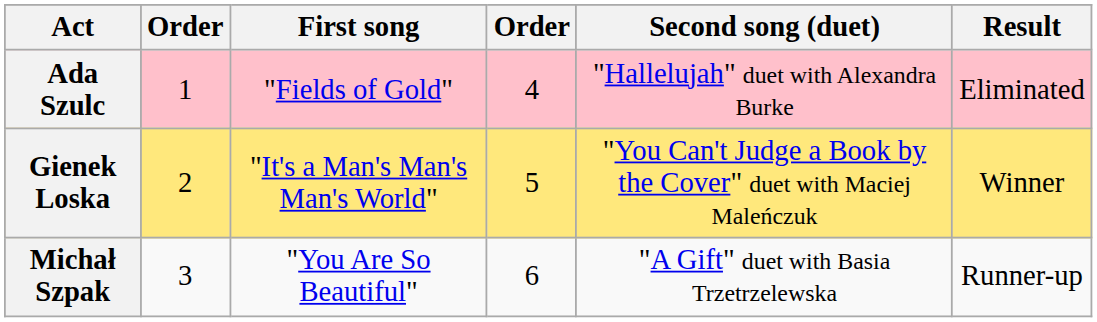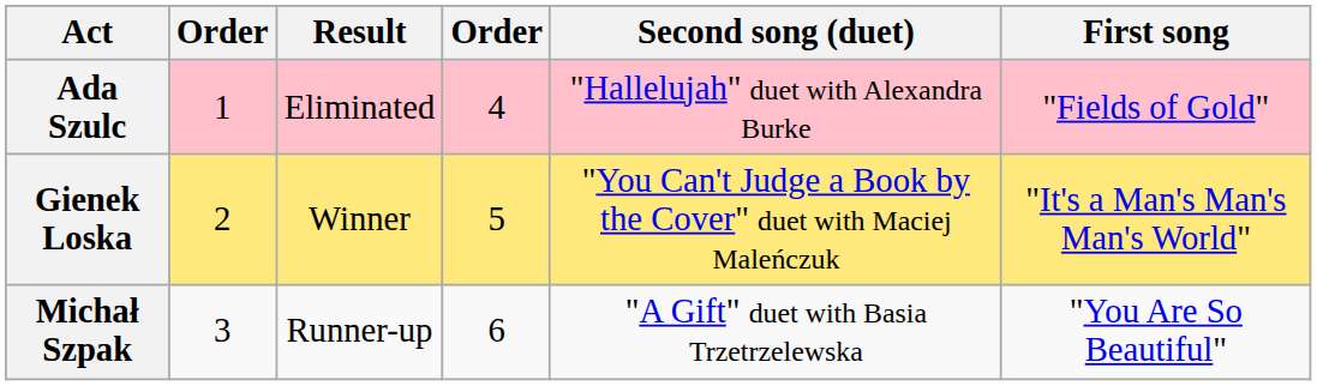 <table class="wikitable plainrowheaders" style="text-align:center;">
 <tr>
 <th scope="col" width="100px">Act</th>
 <th scope="col" width="15px">Order</th>
-<th scope="col" width="250px">First song</th>
+<th scope="col" width="70px">Result</th>
 <th scope="col" width="15px">Order</th>
 <th scope="col" width="400px">Second song (duet)</th>
-<th scope="col" width="70px">Result</th>
+<th scope="col" width="250px">First song</th>
 </tr>
 <tr style="background:pink;">
 <th scope="row">Ada Szulc</th>
 <td>1</td>
-<td>"<a href='#'>Fields of Gold</a>"</td>
+<td>Eliminated</td>
 <td>4</td>
 <td>"<a href='#'>Hallelujah</a>" <small>duet with Alexandra Burke</small></td>
-<td>Eliminated</td>
+<td>"<a href='#'>Fields of Gold</a>"</td>
 </tr>
 <tr style="background:#FFE87C">
 <th scope="row">Gienek Loska</th>
 <td>2</td>
-<td>"<a href='#'>It's a Man's Man's Man's World</a>"</td>
+<td>Winner</td>
 <td>5</td>
 <td>"<a href='#'>You Can't Judge a Book by the Cover</a>" <small>duet with Maciej Maleńczuk</small></td>
-<td>Winner</td>
+<td>"<a href='#'>It's a Man's Man's Man's World</a>"</td>
 </tr>
 <tr>
 <th scope="row">Michał Szpak</th>
 <td>3</td>
-<td>"<a href='#'>You Are So Beautiful</a>"</td>
+<td>Runner-up</td>
 <td>6</td>
 <td>"<a href='#'>A Gift</a>" <small>duet with Basia Trzetrzelewska</small></td>
-<td>Runner-up</td>
+<td>"<a href='#'>You Are So Beautiful</a>"</td>
 </tr>
 </table>
